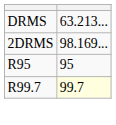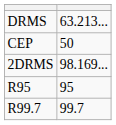 <table class="wikitable">
 <tr>
 <th></th>
 <th></th>
 </tr>
 <tr>
 <td>DRMS</td>
 <td>63.213...</td>
+</tr>
+<tr>
+<td>CEP</td>
+<td>50</td>
 </tr>
 <tr>
 <td>2DRMS</td>
 <td>98.169...</td>
 </tr>
 <tr>
 <td>R95</td>
 <td>95</td>
 </tr>
 <tr>
 <td>R99.7</td>
-<td style="background: lightyellow;">99.7</td>
+<td>99.7</td>
 </tr>
 </table>
